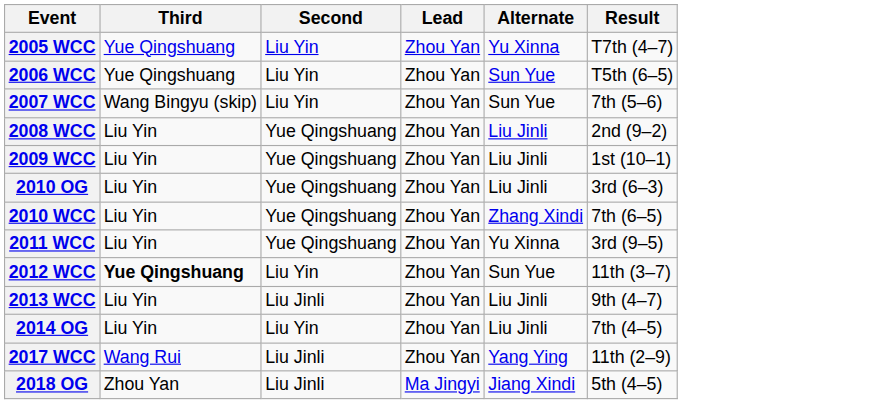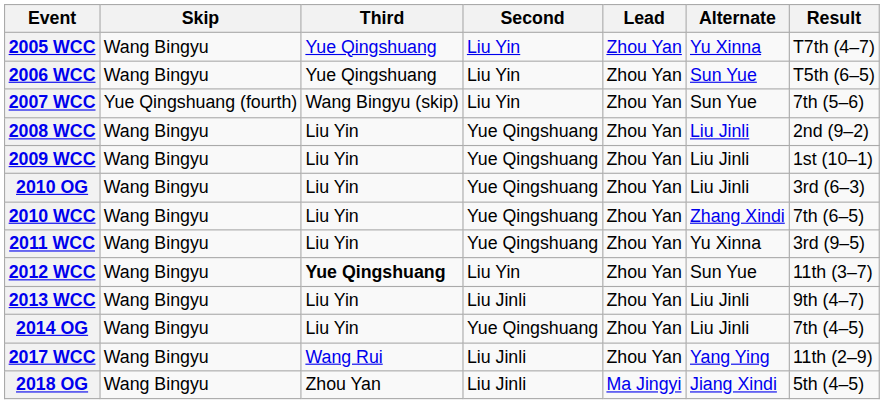 <table class="wikitable">
 <tr>
 <th scope="col">Event</th>
+<th scope="col">Skip</th>
 <th scope="col">Third</th>
 <th scope="col">Second</th>
 <th scope="col">Lead</th>
 <th scope="col">Alternate</th>
 <th scope="col">Result</th>
 </tr>
 <tr>
 <th scope="row"><a href='#'>2005 WCC</a></th>
+<td>Wang Bingyu</td>
 <td><a href='#'>Yue Qingshuang</a></td>
 <td><a href='#'>Liu Yin</a></td>
 <td><a href='#'>Zhou Yan</a></td>
 <td><a href='#'>Yu Xinna</a></td>
 <td>T7th (4–7)</td>
 </tr>
 <tr>
 <th scope="row"><a href='#'>2006 WCC</a></th>
+<td>Wang Bingyu</td>
 <td>Yue Qingshuang</td>
 <td>Liu Yin</td>
 <td>Zhou Yan</td>
 <td><a href='#'>Sun Yue</a></td>
 <td>T5th (6–5)</td>
 </tr>
 <tr>
 <th scope="row"><a href='#'>2007 WCC</a></th>
+<td>Yue Qingshuang (fourth)</td>
 <td>Wang Bingyu (skip)</td>
 <td>Liu Yin</td>
 <td>Zhou Yan</td>
 <td>Sun Yue</td>
 <td>7th (5–6)</td>
 </tr>
 <tr>
 <th scope="row"><a href='#'>2008 WCC</a></th>
+<td>Wang Bingyu</td>
 <td>Liu Yin</td>
 <td>Yue Qingshuang</td>
 <td>Zhou Yan</td>
 <td><a href='#'>Liu Jinli</a></td>
 <td>2nd (9–2)</td>
 </tr>
 <tr>
 <th scope="row"><a href='#'>2009 WCC</a></th>
+<td>Wang Bingyu</td>
 <td>Liu Yin</td>
 <td>Yue Qingshuang</td>
 <td>Zhou Yan</td>
 <td>Liu Jinli</td>
 <td>1st (10–1)</td>
 </tr>
 <tr>
 <th scope="row"><a href='#'>2010 OG</a></th>
+<td>Wang Bingyu</td>
 <td>Liu Yin</td>
 <td>Yue Qingshuang</td>
 <td>Zhou Yan</td>
 <td>Liu Jinli</td>
 <td>3rd (6–3)</td>
 </tr>
 <tr>
 <th scope="row"><a href='#'>2010 WCC</a></th>
+<td>Wang Bingyu</td>
 <td>Liu Yin</td>
 <td>Yue Qingshuang</td>
 <td>Zhou Yan</td>
 <td><a href='#'>Zhang Xindi</a></td>
 <td>7th (6–5)</td>
 </tr>
 <tr>
 <th scope="row"><a href='#'>2011 WCC</a></th>
+<td>Wang Bingyu</td>
 <td>Liu Yin</td>
 <td>Yue Qingshuang</td>
 <td>Zhou Yan</td>
 <td>Yu Xinna</td>
 <td>3rd (9–5)</td>
 </tr>
 <tr>
 <th scope="row"><a href='#'>2012 WCC</a></th>
+<td>Wang Bingyu</td>
 <td><strong>Yue Qingshuang</strong></td>
 <td>Liu Yin</td>
 <td>Zhou Yan</td>
 <td>Sun Yue</td>
 <td>11th (3–7)</td>
 </tr>
 <tr>
 <th scope="row"><a href='#'>2013 WCC</a></th>
+<td>Wang Bingyu</td>
 <td>Liu Yin</td>
 <td>Liu Jinli</td>
 <td>Zhou Yan</td>
 <td>Liu Jinli</td>
 <td>9th (4–7)</td>
 </tr>
 <tr>
 <th scope="row"><a href='#'>2014 OG</a></th>
+<td>Wang Bingyu</td>
 <td>Liu Yin</td>
-<td>Liu Yin</td>
+<td>Yue Qingshuang</td>
 <td>Zhou Yan</td>
 <td>Liu Jinli</td>
 <td>7th (4–5)</td>
 </tr>
 <tr>
 <th scope="row"><a href='#'>2017 WCC</a></th>
+<td>Wang Bingyu</td>
 <td><a href='#'>Wang Rui</a></td>
 <td>Liu Jinli</td>
 <td>Zhou Yan</td>
 <td><a href='#'>Yang Ying</a></td>
 <td>11th (2–9)</td>
 </tr>
 <tr>
 <th scope="row"><a href='#'>2018 OG</a></th>
+<td>Wang Bingyu</td>
 <td>Zhou Yan</td>
 <td>Liu Jinli</td>
 <td><a href='#'>Ma Jingyi</a></td>
 <td><a href='#'>Jiang Xindi</a></td>
 <td>5th (4–5)</td>
 </tr>
 </table>
